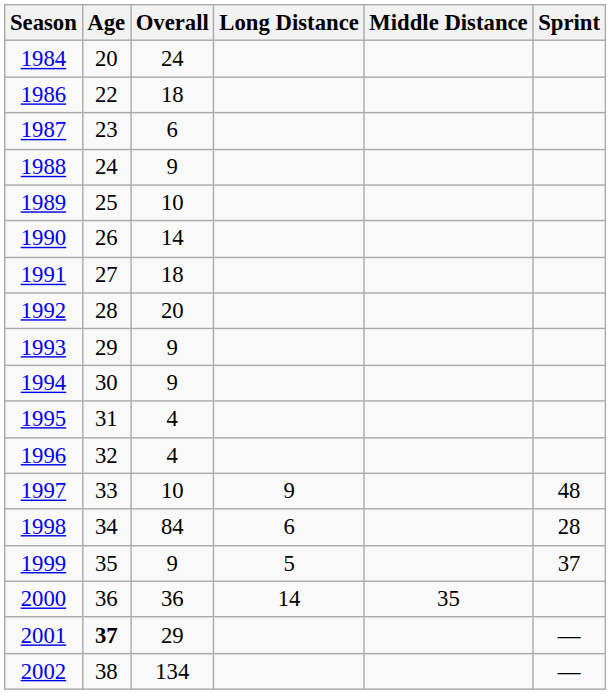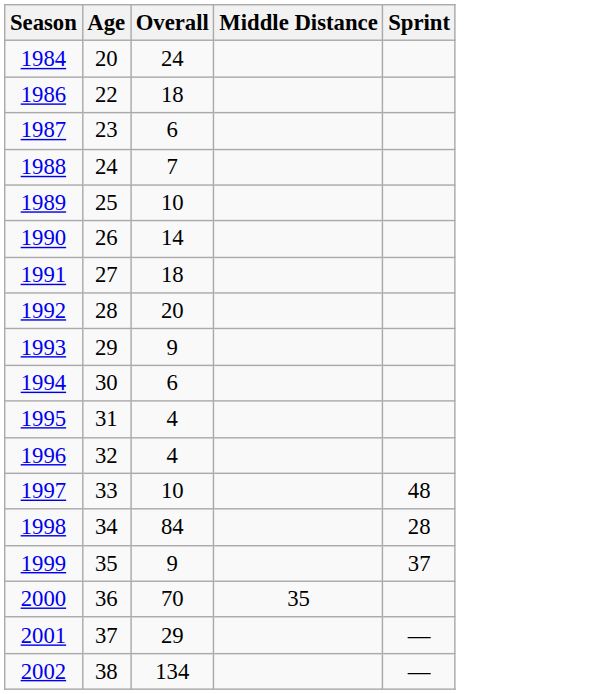 <table class="wikitable" style="text-align: center;">
 <tr>
 <th scope="col">Season</th>
 <th scope="col">Age</th>
 <th scope="col">Overall</th>
-<th scope="col">Long Distance</th>
 <th scope="col">Middle Distance</th>
 <th scope="col">Sprint</th>
 </tr>
 <tr>
 <td><a href='#'>1984</a></td>
 <td>20</td>
 <td>24</td>
 <td></td>
 <td></td>
-<td></td>
 </tr>
 <tr>
 <td><a href='#'>1986</a></td>
 <td>22</td>
 <td>18</td>
-<td></td>
 <td></td>
 <td></td>
 </tr>
 <tr>
 <td><a href='#'>1987</a></td>
 <td>23</td>
 <td>6</td>
 <td></td>
 <td></td>
-<td></td>
 </tr>
 <tr>
 <td><a href='#'>1988</a></td>
 <td>24</td>
-<td>9</td>
-<td></td>
+<td>7</td>
 <td></td>
 <td></td>
 </tr>
 <tr>
 <td><a href='#'>1989</a></td>
 <td>25</td>
 <td>10</td>
 <td></td>
 <td></td>
-<td></td>
 </tr>
 <tr>
 <td><a href='#'>1990</a></td>
 <td>26</td>
 <td>14</td>
-<td></td>
 <td></td>
 <td></td>
 </tr>
 <tr>
 <td><a href='#'>1991</a></td>
 <td>27</td>
 <td>18</td>
 <td></td>
 <td></td>
-<td></td>
 </tr>
 <tr>
 <td><a href='#'>1992</a></td>
 <td>28</td>
 <td>20</td>
-<td></td>
 <td></td>
 <td></td>
 </tr>
 <tr>
 <td><a href='#'>1993</a></td>
 <td>29</td>
 <td>9</td>
 <td></td>
 <td></td>
-<td></td>
 </tr>
 <tr>
 <td><a href='#'>1994</a></td>
 <td>30</td>
-<td>9</td>
-<td></td>
+<td>6</td>
 <td></td>
 <td></td>
 </tr>
 <tr>
 <td><a href='#'>1995</a></td>
 <td>31</td>
 <td>4</td>
 <td></td>
 <td></td>
-<td></td>
 </tr>
 <tr>
 <td><a href='#'>1996</a></td>
 <td>32</td>
 <td>4</td>
 <td></td>
 <td></td>
-<td></td>
 </tr>
 <tr>
 <td><a href='#'>1997</a></td>
 <td>33</td>
 <td>10</td>
-<td>9</td>
 <td></td>
 <td>48</td>
 </tr>
 <tr>
 <td><a href='#'>1998</a></td>
 <td>34</td>
 <td>84</td>
-<td>6</td>
 <td></td>
 <td>28</td>
 </tr>
 <tr>
 <td><a href='#'>1999</a></td>
 <td>35</td>
 <td>9</td>
-<td>5</td>
 <td></td>
 <td>37</td>
 </tr>
 <tr>
 <td><a href='#'>2000</a></td>
 <td>36</td>
-<td>36</td>
-<td>14</td>
+<td>70</td>
 <td>35</td>
 <td></td>
 </tr>
 <tr>
 <td><a href='#'>2001</a></td>
-<td><strong>37</strong></td>
+<td>37</td>
 <td>29</td>
-<td></td>
 <td></td>
 <td>—</td>
 </tr>
 <tr>
 <td><a href='#'>2002</a></td>
 <td>38</td>
 <td>134</td>
 <td></td>
-<td></td>
 <td>—</td>
 </tr>
 </table>
